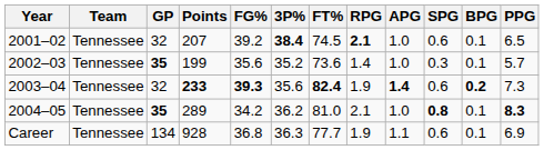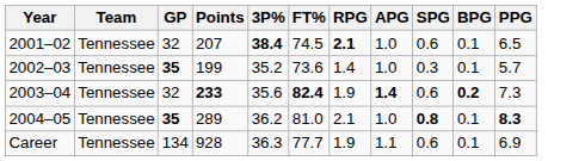 <table class="wikitable">
 <tr>
 <th>Year</th>
 <th>Team</th>
 <th>GP</th>
 <th>Points</th>
-<th>FG%</th>
 <th>3P%</th>
 <th>FT%</th>
 <th>RPG</th>
 <th>APG</th>
 <th>SPG</th>
 <th>BPG</th>
 <th>PPG</th>
 </tr>
 <tr>
 <td>2001–02</td>
 <td>Tennessee</td>
 <td>32</td>
 <td>207</td>
-<td>39.2</td>
 <td><strong>38.4</strong></td>
 <td>74.5</td>
 <td><strong>2.1</strong></td>
 <td>1.0</td>
 <td>0.6</td>
 <td>0.1</td>
 <td>6.5</td>
 </tr>
 <tr>
 <td>2002–03</td>
 <td>Tennessee</td>
 <td><strong>35</strong></td>
 <td>199</td>
-<td>35.6</td>
 <td>35.2</td>
 <td>73.6</td>
 <td>1.4</td>
 <td>1.0</td>
 <td>0.3</td>
 <td>0.1</td>
 <td>5.7</td>
 </tr>
 <tr>
 <td>2003–04</td>
 <td>Tennessee</td>
 <td>32</td>
 <td><strong>233</strong></td>
-<td><strong>39.3</strong></td>
 <td>35.6</td>
 <td><strong>82.4</strong></td>
 <td>1.9</td>
 <td><strong>1.4</strong></td>
 <td>0.6</td>
 <td><strong>0.2</strong></td>
 <td>7.3</td>
 </tr>
 <tr>
 <td>2004–05</td>
 <td>Tennessee</td>
 <td><strong>35</strong></td>
 <td>289</td>
-<td>34.2</td>
 <td>36.2</td>
 <td>81.0</td>
 <td>2.1</td>
 <td>1.0</td>
 <td><strong>0.8</strong></td>
 <td>0.1</td>
 <td><strong>8.3</strong></td>
 </tr>
 <tr>
 <td>Career</td>
 <td>Tennessee</td>
 <td>134</td>
 <td>928</td>
-<td>36.8</td>
 <td>36.3</td>
 <td>77.7</td>
 <td>1.9</td>
 <td>1.1</td>
 <td>0.6</td>
 <td>0.1</td>
 <td>6.9</td>
 </tr>
 </table>
